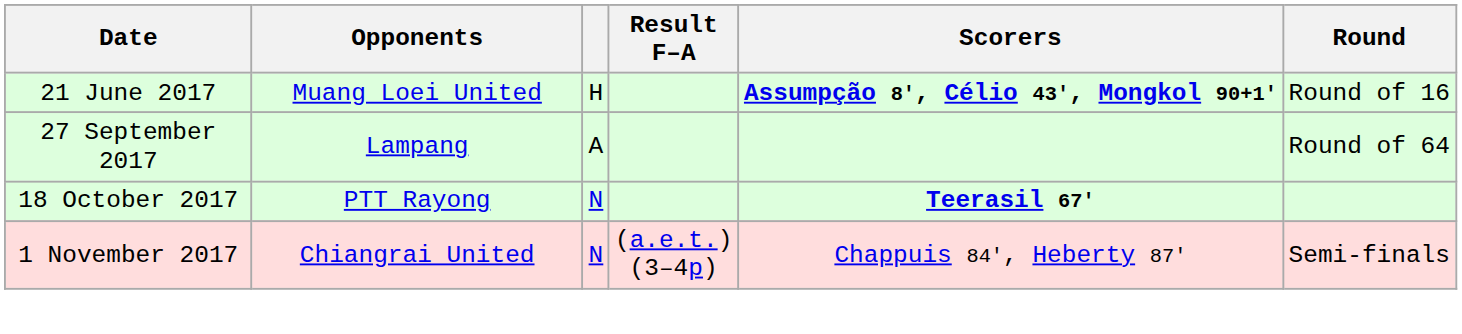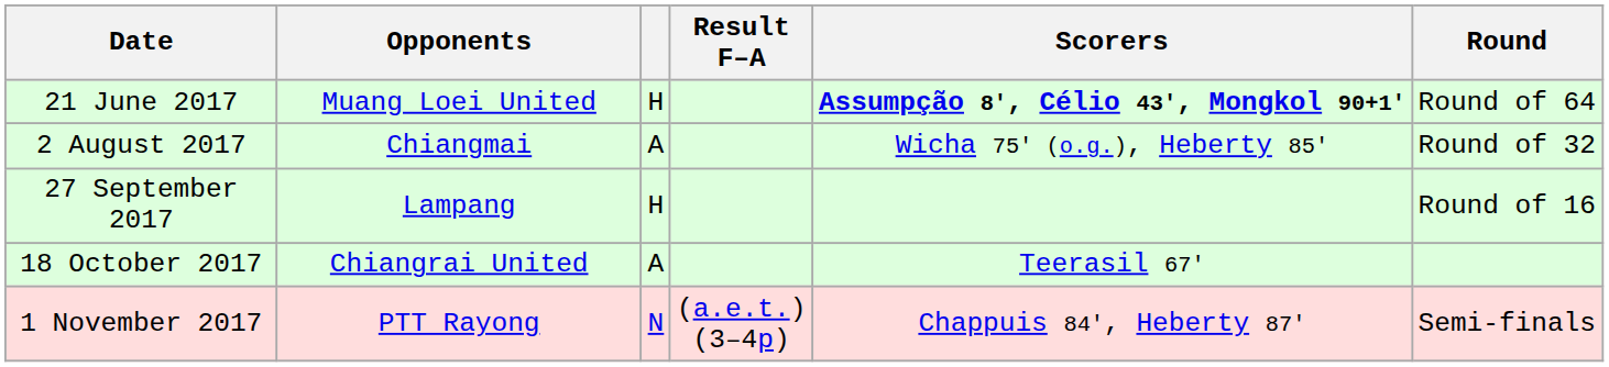 <table class="wikitable" style="text-align:center">
 <tr>
 <th width="125">Date</th>
 <th width="170">Opponents</th>
 <th></th>
 <th>Result<br>F–A</th>
 <th>Scorers</th>
 <th>Round</th>
 </tr>
 <tr bgcolor="#ddffdd">
 <td>21 June 2017</td>
 <td><a href='#'>Muang Loei United</a></td>
 <td>H</td>
 <td></td>
 <td><strong><a href='#'>Assumpção</a> <small>8'</small>, <a href='#'>Célio</a> <small>43'</small>, <a href='#'>Mongkol</a> <small>90+1'</small></strong></td>
-<td>Round of 16</td>
+<td>Round of 64</td>
+</tr>
+<tr bgcolor="#ddffdd">
+<td>2 August 2017</td>
+<td><a href='#'>Chiangmai</a></td>
+<td>A</td>
+<td></td>
+<td><a href='#'>Wicha</a> <small>75' (<a href='#'>o.g.</a>)</small>, <a href='#'>Heberty</a> <small>85'</small></td>
+<td>Round of 32</td>
 </tr>
 <tr bgcolor="#ddffdd">
 <td>27 September 2017</td>
 <td><a href='#'>Lampang</a></td>
-<td>A</td>
+<td>H</td>
 <td></td>
 <td></td>
-<td>Round of 64</td>
+<td>Round of 16</td>
 </tr>
 <tr bgcolor="#ddffdd">
 <td>18 October 2017</td>
-<td><a href='#'>PTT Rayong</a></td>
-<td><a href='#'>N</a></td>
+<td><a href='#'>Chiangrai United</a></td>
+<td>A</td>
 <td></td>
-<td><strong><a href='#'>Teerasil</a> <small>67'</small></strong></td>
+<td><a href='#'>Teerasil</a> <small>67'</small></td>
 <td></td>
 </tr>
 <tr bgcolor="#ffdddd">
 <td>1 November 2017</td>
-<td><a href='#'>Chiangrai United</a></td>
+<td><a href='#'>PTT Rayong</a></td>
 <td><a href='#'>N</a></td>
 <td nowrap> (<a href='#'>a.e.t.</a>)<br>(3–4<a href='#'>p</a>)</td>
 <td><a href='#'>Chappuis</a> <small>84'</small>, <a href='#'>Heberty</a> <small>87'</small></td>
 <td>Semi-finals</td>
 </tr>
 </table>
